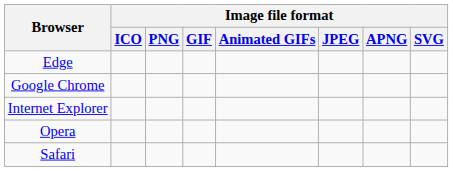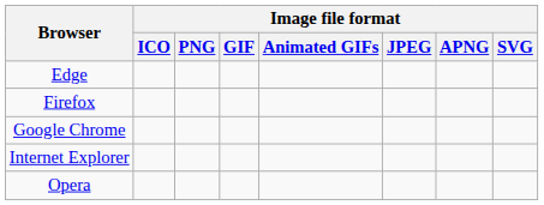 <table class="wikitable" style="text-align: center">
 <tr>
 <th rowspan=2>Browser</th>
 <th colspan=7>Image file format</th>
 </tr>
 <tr>
 <th><a href='#'>ICO</a></th>
 <th><a href='#'>PNG</a></th>
 <th><a href='#'>GIF</a></th>
 <th><a href='#'>Animated GIFs</a></th>
 <th><a href='#'>JPEG</a></th>
 <th><a href='#'>APNG</a></th>
 <th><a href='#'>SVG</a></th>
 </tr>
 <tr>
 <td><a href='#'>Edge</a></td>
+<td></td>
+<td></td>
+<td></td>
+<td></td>
+<td></td>
+<td></td>
+<td></td>
+</tr>
+<tr>
+<td><a href='#'>Firefox</a></td>
 <td></td>
 <td></td>
 <td></td>
 <td></td>
 <td></td>
 <td></td>
 <td></td>
 </tr>
 <tr>
 <td><a href='#'>Google Chrome</a></td>
 <td></td>
 <td></td>
 <td></td>
 <td></td>
 <td></td>
 <td></td>
 <td></td>
 </tr>
 <tr>
 <td><a href='#'>Internet Explorer</a></td>
 <td></td>
 <td></td>
 <td></td>
 <td></td>
 <td></td>
 <td></td>
 <td></td>
 </tr>
 <tr>
 <td><a href='#'>Opera</a></td>
 <td></td>
 <td></td>
 <td></td>
 <td></td>
 <td></td>
 <td></td>
 <td></td>
 </tr>
-<tr>
-<td><a href='#'>Safari</a></td>
-<td></td>
-<td></td>
-<td></td>
-<td></td>
-<td></td>
-<td></td>
-<td></td>
-</tr>
 </table>
